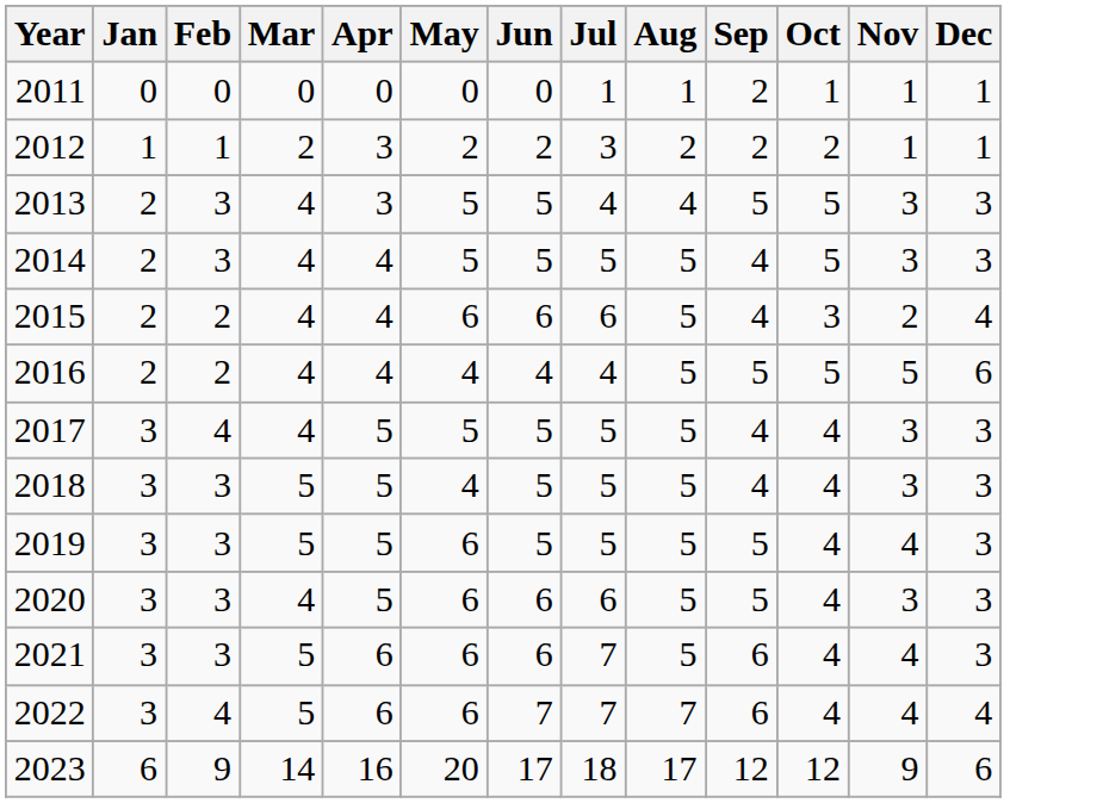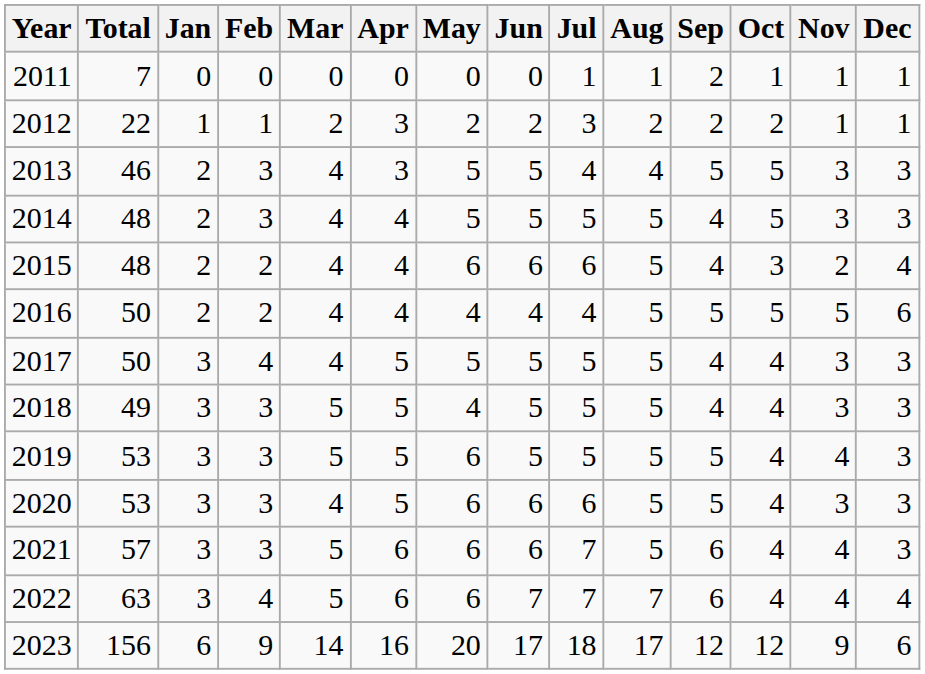 <table class="wikitable" style="text-align:right;">
 <tr>
 <th>Year</th>
+<th>Total</th>
 <th>Jan</th>
 <th>Feb</th>
 <th>Mar</th>
 <th>Apr</th>
 <th>May</th>
 <th>Jun</th>
 <th>Jul</th>
 <th>Aug</th>
 <th>Sep</th>
 <th>Oct</th>
 <th>Nov</th>
 <th>Dec</th>
 </tr>
 <tr align=right>
 <td>2011</td>
+<td>7</td>
 <td>0</td>
 <td>0</td>
 <td>0</td>
 <td>0</td>
 <td>0</td>
 <td>0</td>
 <td>1</td>
 <td>1</td>
 <td>2</td>
 <td>1</td>
 <td>1</td>
 <td>1</td>
 </tr>
 <tr align=right>
 <td>2012</td>
+<td>22</td>
 <td>1</td>
 <td>1</td>
 <td>2</td>
 <td>3</td>
 <td>2</td>
 <td>2</td>
 <td>3</td>
 <td>2</td>
 <td>2</td>
 <td>2</td>
 <td>1</td>
 <td>1</td>
 </tr>
 <tr align=right>
 <td>2013</td>
+<td>46</td>
 <td>2</td>
 <td>3</td>
 <td>4</td>
 <td>3</td>
 <td>5</td>
 <td>5</td>
 <td>4</td>
 <td>4</td>
 <td>5</td>
 <td>5</td>
 <td>3</td>
 <td>3</td>
 </tr>
 <tr align=right>
 <td>2014</td>
+<td>48</td>
 <td>2</td>
 <td>3</td>
 <td>4</td>
 <td>4</td>
 <td>5</td>
 <td>5</td>
 <td>5</td>
 <td>5</td>
 <td>4</td>
 <td>5</td>
 <td>3</td>
 <td>3</td>
 </tr>
 <tr align=right>
 <td>2015</td>
+<td>48</td>
 <td>2</td>
 <td>2</td>
 <td>4</td>
 <td>4</td>
 <td>6</td>
 <td>6</td>
 <td>6</td>
 <td>5</td>
 <td>4</td>
 <td>3</td>
 <td>2</td>
 <td>4</td>
 </tr>
 <tr align=right>
 <td>2016</td>
+<td>50</td>
 <td>2</td>
 <td>2</td>
 <td>4</td>
 <td>4</td>
 <td>4</td>
 <td>4</td>
 <td>4</td>
 <td>5</td>
 <td>5</td>
 <td>5</td>
 <td>5</td>
 <td>6</td>
 </tr>
 <tr align=right>
 <td>2017</td>
+<td>50</td>
 <td>3</td>
 <td>4</td>
 <td>4</td>
 <td>5</td>
 <td>5</td>
 <td>5</td>
 <td>5</td>
 <td>5</td>
 <td>4</td>
 <td>4</td>
 <td>3</td>
 <td>3</td>
 </tr>
 <tr align=right>
 <td>2018</td>
+<td>49</td>
 <td>3</td>
 <td>3</td>
 <td>5</td>
 <td>5</td>
 <td>4</td>
 <td>5</td>
 <td>5</td>
 <td>5</td>
 <td>4</td>
 <td>4</td>
 <td>3</td>
 <td>3</td>
 </tr>
 <tr align=right>
 <td>2019</td>
+<td>53</td>
 <td>3</td>
 <td>3</td>
 <td>5</td>
 <td>5</td>
 <td>6</td>
 <td>5</td>
 <td>5</td>
 <td>5</td>
 <td>5</td>
 <td>4</td>
 <td>4</td>
 <td>3</td>
 </tr>
 <tr align=right>
 <td>2020</td>
+<td>53</td>
 <td>3</td>
 <td>3</td>
 <td>4</td>
 <td>5</td>
 <td>6</td>
 <td>6</td>
 <td>6</td>
 <td>5</td>
 <td>5</td>
 <td>4</td>
 <td>3</td>
 <td>3</td>
 </tr>
 <tr align=right>
 <td>2021</td>
+<td>57</td>
 <td>3</td>
 <td>3</td>
 <td>5</td>
 <td>6</td>
 <td>6</td>
 <td>6</td>
 <td>7</td>
 <td>5</td>
 <td>6</td>
 <td>4</td>
 <td>4</td>
 <td>3</td>
 </tr>
 <tr align=right>
 <td>2022</td>
+<td>63</td>
 <td>3</td>
 <td>4</td>
 <td>5</td>
 <td>6</td>
 <td>6</td>
 <td>7</td>
 <td>7</td>
 <td>7</td>
 <td>6</td>
 <td>4</td>
 <td>4</td>
 <td>4</td>
 </tr>
 <tr align=right>
 <td>2023</td>
+<td>156</td>
 <td>6</td>
 <td>9</td>
 <td>14</td>
 <td>16</td>
 <td>20</td>
 <td>17</td>
 <td>18</td>
 <td>17</td>
 <td>12</td>
 <td>12</td>
 <td>9</td>
 <td>6</td>
 </tr>
 </table>
